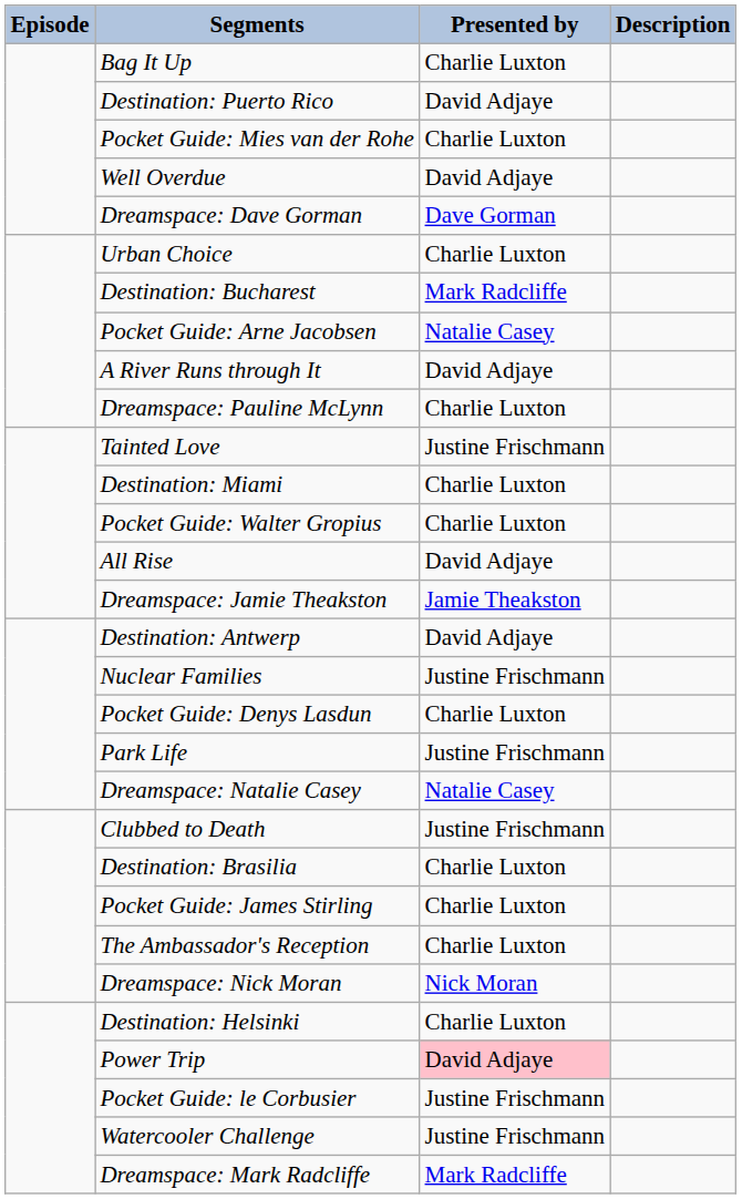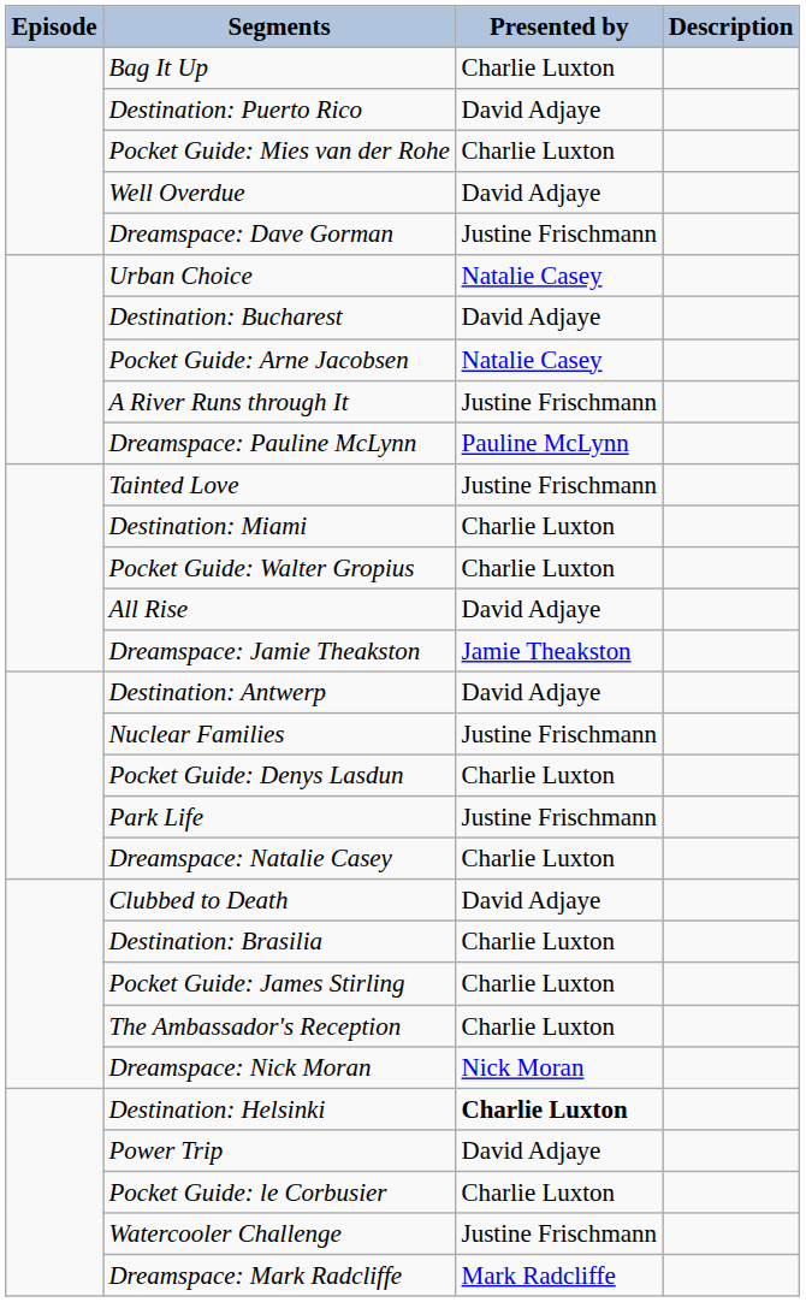 <table class="wikitable" style="font-size:95%;">
 <tr>
 <th style="background:#B0C4DE;">Episode</th>
 <th style="background:#B0C4DE;">Segments</th>
 <th style="background:#B0C4DE;">Presented by</th>
 <th style="background:#B0C4DE;">Description</th>
 </tr>
 <tr>
 <td rowspan="5"></td>
 <td><em>Bag It Up</em></td>
 <td>Charlie Luxton</td>
 <td></td>
 </tr>
 <tr>
 <td><em>Destination: Puerto Rico</em></td>
 <td>David Adjaye</td>
 <td></td>
 </tr>
 <tr>
 <td><em>Pocket Guide: Mies van der Rohe</em></td>
 <td>Charlie Luxton</td>
 <td></td>
 </tr>
 <tr>
 <td><em>Well Overdue</em></td>
 <td>David Adjaye</td>
 <td></td>
 </tr>
 <tr>
 <td><em>Dreamspace: Dave Gorman</em></td>
-<td><a href='#'>Dave Gorman</a></td>
+<td>Justine Frischmann</td>
 <td></td>
 </tr>
 <tr>
 <td rowspan="5"></td>
 <td><em>Urban Choice</em></td>
-<td>Charlie Luxton</td>
+<td><a href='#'>Natalie Casey</a></td>
 <td></td>
 </tr>
 <tr>
 <td><em>Destination: Bucharest</em></td>
-<td><a href='#'>Mark Radcliffe</a></td>
+<td>David Adjaye</td>
 <td></td>
 </tr>
 <tr>
 <td><em>Pocket Guide: Arne Jacobsen</em></td>
 <td><a href='#'>Natalie Casey</a></td>
 <td></td>
 </tr>
 <tr>
 <td><em>A River Runs through It</em></td>
-<td>David Adjaye</td>
+<td>Justine Frischmann</td>
 <td></td>
 </tr>
 <tr>
 <td><em>Dreamspace: Pauline McLynn</em></td>
-<td>Charlie Luxton</td>
+<td><a href='#'>Pauline McLynn</a></td>
 <td></td>
 </tr>
 <tr>
 <td rowspan="5"></td>
 <td><em>Tainted Love</em></td>
 <td>Justine Frischmann</td>
 <td></td>
 </tr>
 <tr>
 <td><em>Destination: Miami</em></td>
 <td>Charlie Luxton</td>
 <td></td>
 </tr>
 <tr>
 <td><em>Pocket Guide: Walter Gropius</em></td>
 <td>Charlie Luxton</td>
 <td></td>
 </tr>
 <tr>
 <td><em>All Rise</em></td>
 <td>David Adjaye</td>
 <td></td>
 </tr>
 <tr>
 <td><em>Dreamspace: Jamie Theakston</em></td>
 <td><a href='#'>Jamie Theakston</a></td>
 <td></td>
 </tr>
 <tr>
 <td rowspan="5"></td>
 <td><em>Destination: Antwerp</em></td>
 <td>David Adjaye</td>
 <td></td>
 </tr>
 <tr>
 <td><em>Nuclear Families</em></td>
 <td>Justine Frischmann</td>
 <td></td>
 </tr>
 <tr>
 <td><em>Pocket Guide: Denys Lasdun</em></td>
 <td>Charlie Luxton</td>
 <td></td>
 </tr>
 <tr>
 <td><em>Park Life</em></td>
 <td>Justine Frischmann</td>
 <td></td>
 </tr>
 <tr>
 <td><em>Dreamspace: Natalie Casey</em></td>
-<td><a href='#'>Natalie Casey</a></td>
+<td>Charlie Luxton</td>
 <td></td>
 </tr>
 <tr>
 <td rowspan="5"></td>
 <td><em>Clubbed to Death</em></td>
-<td>Justine Frischmann</td>
+<td>David Adjaye</td>
 <td></td>
 </tr>
 <tr>
 <td><em>Destination: Brasilia</em></td>
 <td>Charlie Luxton</td>
 <td></td>
 </tr>
 <tr>
 <td><em>Pocket Guide: James Stirling</em></td>
 <td>Charlie Luxton</td>
 <td></td>
 </tr>
 <tr>
 <td><em>The Ambassador's Reception</em></td>
 <td>Charlie Luxton</td>
 <td></td>
 </tr>
 <tr>
 <td><em>Dreamspace: Nick Moran</em></td>
 <td><a href='#'>Nick Moran</a></td>
 <td></td>
 </tr>
 <tr>
 <td rowspan="5"></td>
 <td><em>Destination: Helsinki</em></td>
-<td>Charlie Luxton</td>
+<td><strong>Charlie Luxton</strong></td>
 <td></td>
 </tr>
 <tr>
 <td><em>Power Trip</em></td>
-<td style="background: pink;">David Adjaye</td>
+<td>David Adjaye</td>
 <td></td>
 </tr>
 <tr>
 <td><em>Pocket Guide: le Corbusier</em></td>
-<td>Justine Frischmann</td>
+<td>Charlie Luxton</td>
 <td></td>
 </tr>
 <tr>
 <td><em>Watercooler Challenge</em></td>
 <td>Justine Frischmann</td>
 <td></td>
 </tr>
 <tr>
 <td><em>Dreamspace: Mark Radcliffe</em></td>
 <td><a href='#'>Mark Radcliffe</a></td>
 <td></td>
 </tr>
 </table>
